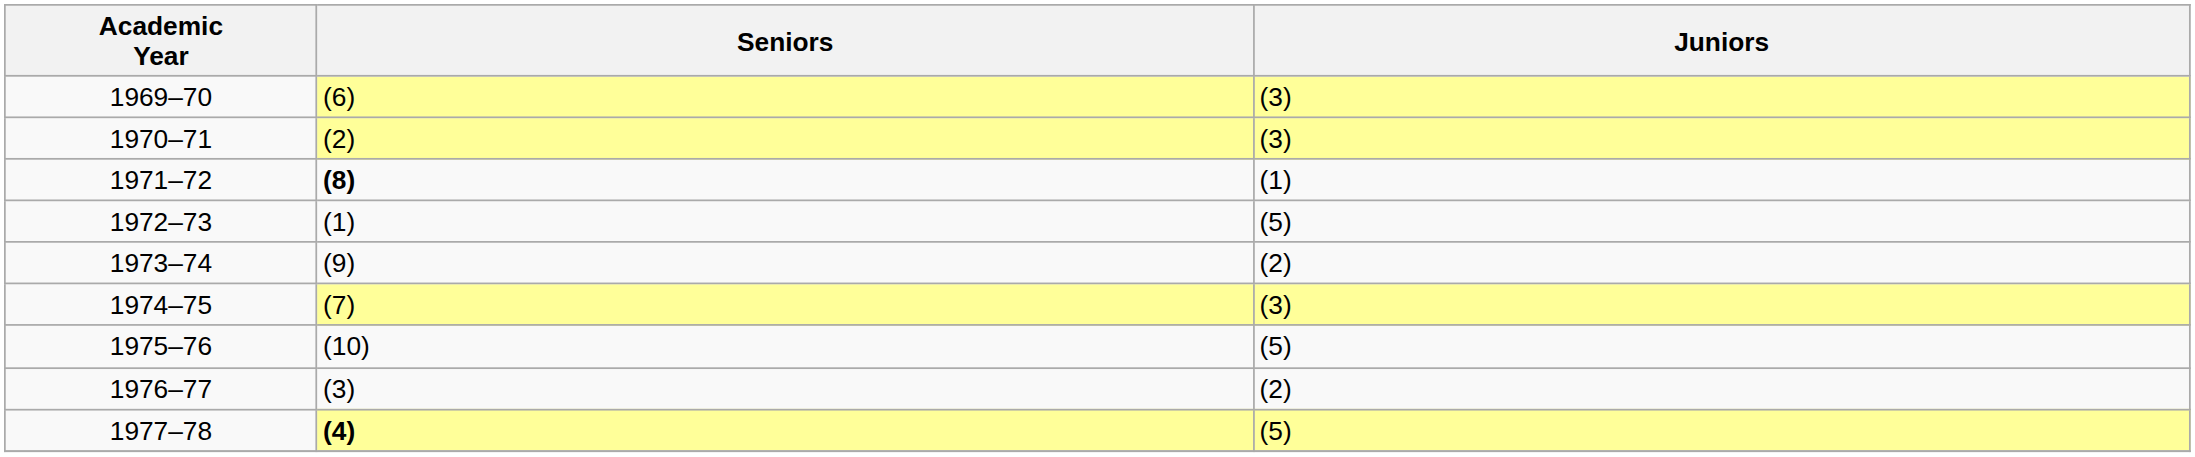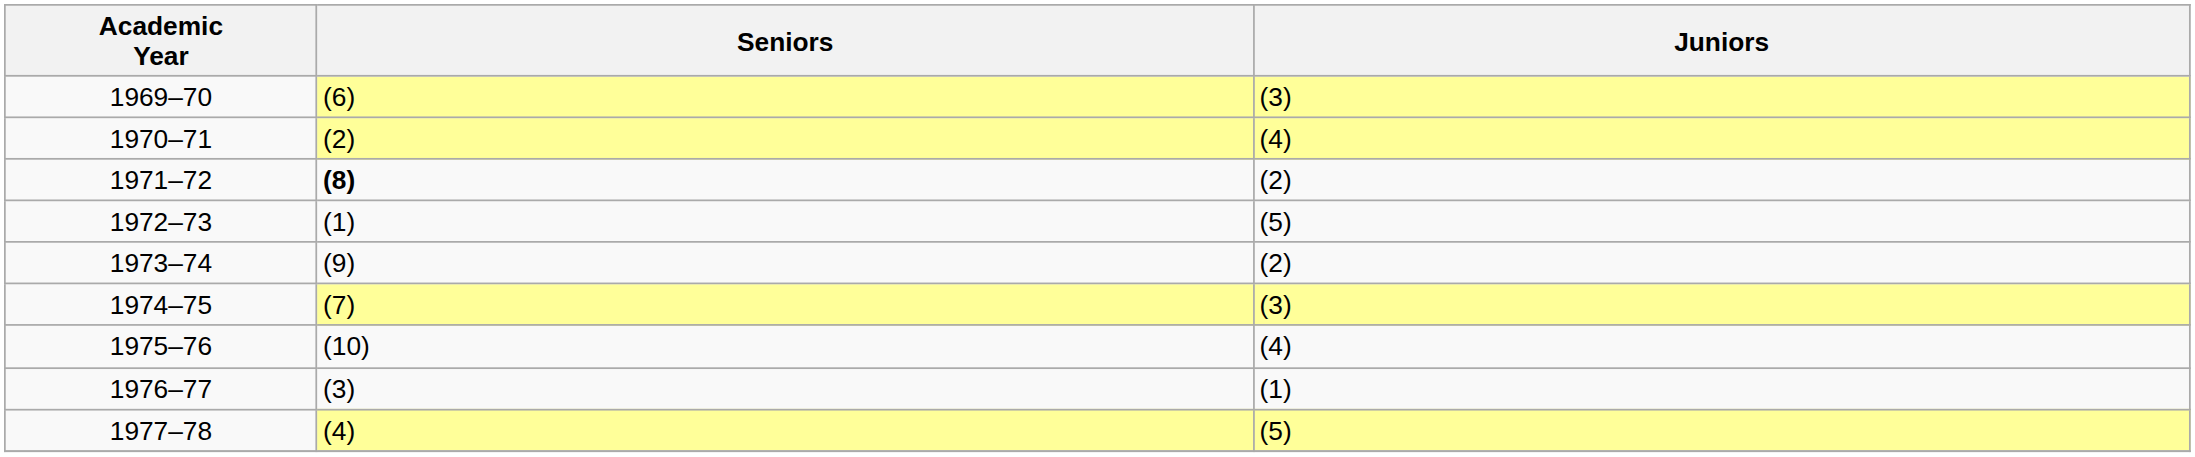 <table class="wikitable" width="100%" style="font-size:95%;">
 <tr>
 <th width=10%>Academic<br>Year</th>
 <th width="30%">Seniors</th>
 <th width="30%">Juniors</th>
 </tr>
 <tr>
 <td align=center>1969–70</td>
 <td bgcolor="#FFFF99"> (6)</td>
 <td bgcolor="#FFFF99"> (3)</td>
 </tr>
 <tr>
 <td align=center>1970–71</td>
 <td bgcolor="#FFFF99"> (2)</td>
-<td bgcolor="#FFFF99"> (3)</td>
+<td bgcolor="#FFFF99"> (4)</td>
 </tr>
 <tr>
 <td align=center>1971–72</td>
 <td><strong> (8)</strong></td>
-<td> (1)</td>
+<td> (2)</td>
 </tr>
 <tr>
 <td align=center>1972–73</td>
 <td> (1)</td>
 <td> (5)</td>
 </tr>
 <tr>
 <td align=center>1973–74</td>
 <td> (9)</td>
 <td> (2)</td>
 </tr>
 <tr>
 <td align=center>1974–75</td>
 <td bgcolor="#FFFF99"> (7)</td>
 <td bgcolor="#FFFF99"> (3)</td>
 </tr>
 <tr>
 <td align=center>1975–76</td>
 <td> (10)</td>
-<td> (5)</td>
+<td> (4)</td>
 </tr>
 <tr>
 <td align=center>1976–77</td>
 <td> (3)</td>
-<td> (2)</td>
+<td> (1)</td>
 </tr>
 <tr>
 <td align=center>1977–78</td>
-<td bgcolor="#FFFF99"><strong> (4)</strong></td>
+<td bgcolor="#FFFF99"> (4)</td>
 <td bgcolor="#FFFF99"> (5)</td>
 </tr>
 <tr>
 </tr>
 </table>
